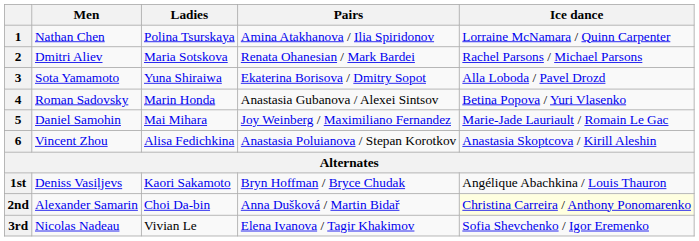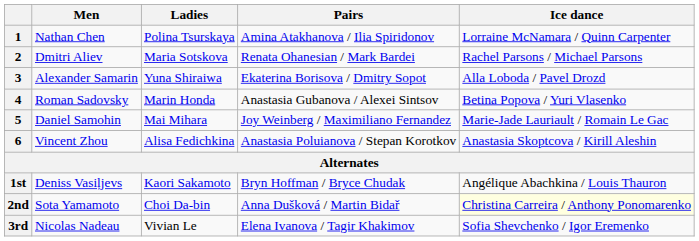 <table class="wikitable">
 <tr>
 <th></th>
 <th>Men</th>
 <th>Ladies</th>
 <th>Pairs</th>
 <th>Ice dance</th>
 </tr>
 <tr>
 <th>1</th>
 <td> <a href='#'>Nathan Chen</a></td>
 <td> <a href='#'>Polina Tsurskaya</a></td>
 <td> <a href='#'>Amina Atakhanova</a> / <a href='#'>Ilia Spiridonov</a></td>
 <td> <a href='#'>Lorraine McNamara</a> / <a href='#'>Quinn Carpenter</a></td>
 </tr>
 <tr>
 <th>2</th>
 <td> <a href='#'>Dmitri Aliev</a></td>
 <td> <a href='#'>Maria Sotskova</a></td>
 <td> <a href='#'>Renata Ohanesian</a> / <a href='#'>Mark Bardei</a></td>
 <td> <a href='#'>Rachel Parsons</a> / <a href='#'>Michael Parsons</a></td>
 </tr>
 <tr>
 <th>3</th>
-<td> <a href='#'>Sota Yamamoto</a></td>
+<td> <a href='#'>Alexander Samarin</a></td>
 <td> <a href='#'>Yuna Shiraiwa</a></td>
 <td> <a href='#'>Ekaterina Borisova</a> / <a href='#'>Dmitry Sopot</a></td>
 <td> <a href='#'>Alla Loboda</a> / <a href='#'>Pavel Drozd</a></td>
 </tr>
 <tr>
 <th>4</th>
 <td> <a href='#'>Roman Sadovsky</a></td>
 <td> <a href='#'>Marin Honda</a></td>
 <td> Anastasia Gubanova / Alexei Sintsov</td>
 <td> <a href='#'>Betina Popova</a> / <a href='#'>Yuri Vlasenko</a></td>
 </tr>
 <tr>
 <th>5</th>
 <td> <a href='#'>Daniel Samohin</a></td>
 <td> <a href='#'>Mai Mihara</a></td>
 <td> <a href='#'>Joy Weinberg</a> / <a href='#'>Maximiliano Fernandez</a></td>
 <td> <a href='#'>Marie-Jade Lauriault</a> / <a href='#'>Romain Le Gac</a></td>
 </tr>
 <tr>
 <th>6</th>
 <td> <a href='#'>Vincent Zhou</a></td>
 <td> <a href='#'>Alisa Fedichkina</a></td>
 <td> <a href='#'>Anastasia Poluianova</a> / Stepan Korotkov</td>
 <td> <a href='#'>Anastasia Skoptcova</a> / <a href='#'>Kirill Aleshin</a></td>
 </tr>
 <tr>
 <th colspan=5 align=center>Alternates</th>
 </tr>
 <tr>
 <th>1st</th>
 <td> <a href='#'>Deniss Vasiļjevs</a></td>
 <td> <a href='#'>Kaori Sakamoto</a></td>
 <td> <a href='#'>Bryn Hoffman</a> / <a href='#'>Bryce Chudak</a></td>
 <td> Angélique Abachkina / <a href='#'>Louis Thauron</a></td>
 </tr>
 <tr>
 <th>2nd</th>
-<td> <a href='#'>Alexander Samarin</a></td>
+<td> <a href='#'>Sota Yamamoto</a></td>
 <td> <a href='#'>Choi Da-bin</a></td>
 <td> <a href='#'>Anna Dušková</a> / <a href='#'>Martin Bidař</a></td>
 <td style="background: lightyellow;"> <a href='#'>Christina Carreira</a> / <a href='#'>Anthony Ponomarenko</a></td>
 </tr>
 <tr>
 <th>3rd</th>
 <td> <a href='#'>Nicolas Nadeau</a></td>
 <td> Vivian Le</td>
 <td> <a href='#'>Elena Ivanova</a> / <a href='#'>Tagir Khakimov</a></td>
 <td> <a href='#'>Sofia Shevchenko</a> / <a href='#'>Igor Eremenko</a></td>
 </tr>
 </table>
